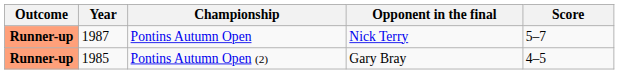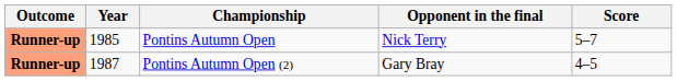 <table class="sortable wikitable plainrowheaders">
 <tr>
 <th width="80">Outcome</th>
 <th width="50">Year</th>
 <th width="250">Championship</th>
 <th width="200">Opponent in the final</th>
 <th width="100">Score</th>
 </tr>
 <tr>
 <th scope="row" style="background:#ffa07a;">Runner-up</th>
-<td>1987</td>
+<td>1985</td>
 <td><a href='#'>Pontins Autumn Open</a></td>
 <td> <a href='#'>Nick Terry</a></td>
 <td>5–7</td>
 </tr>
 <tr>
 <th scope="row" style="background:#ffa07a;">Runner-up</th>
-<td>1985</td>
+<td>1987</td>
 <td><a href='#'>Pontins Autumn Open</a> <small>(2)</small></td>
 <td> Gary Bray</td>
 <td>4–5</td>
 </tr>
 </table>
